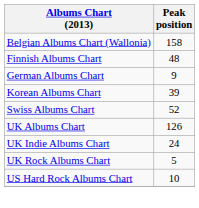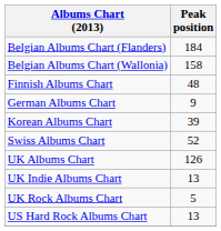 <table class="wikitable sortable">
 <tr>
 <th><a href='#'>Albums Chart</a><br> (2013)</th>
 <th>Peak<br>position</th>
+</tr>
+<tr>
+<td><a href='#'>Belgian Albums Chart (Flanders)</a></td>
+<td align="center">184</td>
 </tr>
 <tr>
 <td><a href='#'>Belgian Albums Chart (Wallonia)</a></td>
 <td align="center">158</td>
 </tr>
 <tr>
 <td><a href='#'>Finnish Albums Chart</a></td>
 <td align="center">48</td>
 </tr>
 <tr>
 <td align="left"><a href='#'>German Albums Chart</a></td>
 <td style="text-align:center;">9</td>
 </tr>
 <tr>
 <td align="left"><a href='#'>Korean Albums Chart</a></td>
 <td style="text-align:center;">39</td>
 </tr>
 <tr>
 <td align="left"><a href='#'>Swiss Albums Chart</a></td>
 <td style="text-align:center;">52</td>
 </tr>
 <tr>
 <td><a href='#'>UK Albums Chart</a></td>
 <td align="center">126</td>
 </tr>
 <tr>
 <td><a href='#'>UK Indie Albums Chart</a></td>
-<td align="center">24</td>
+<td align="center">13</td>
 </tr>
 <tr>
 <td><a href='#'>UK Rock Albums Chart</a></td>
 <td align="center">5</td>
 </tr>
 <tr>
 <td><a href='#'>US Hard Rock Albums Chart</a></td>
-<td align="center">10</td>
+<td align="center">13</td>
 </tr>
 <tr>
 </tr>
 </table>
